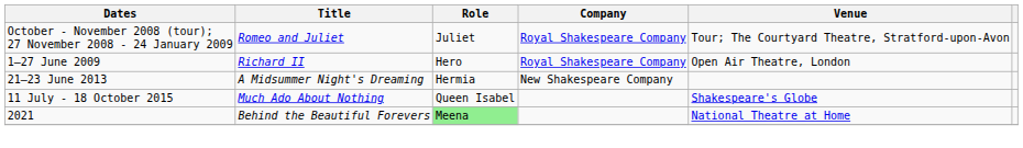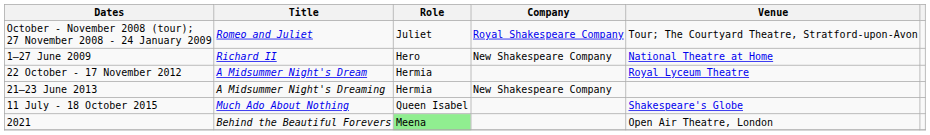 <table class="wikitable sortable">
 <tr>
 <th>Dates</th>
 <th>Title</th>
 <th>Role</th>
 <th>Company</th>
 <th>Venue</th>
 <th></th>
 </tr>
 <tr>
 <td>October - November 2008 (tour);<br>27 November 2008 - 24 January 2009</td>
 <td><em><a href='#'>Romeo and Juliet</a></em></td>
 <td>Juliet</td>
 <td><a href='#'>Royal Shakespeare Company</a></td>
 <td>Tour; The Courtyard Theatre, Stratford-upon-Avon</td>
 <td></td>
 </tr>
 <tr>
 <td>1–27 June 2009</td>
 <td><em><a href='#'>Richard II</a></em></td>
 <td>Hero</td>
-<td><a href='#'>Royal Shakespeare Company</a></td>
-<td>Open Air Theatre, London</td>
+<td>New Shakespeare Company</td>
+<td><a href='#'>National Theatre at Home</a></td>
+<td></td>
+</tr>
+<tr>
+<td>22 October - 17 November 2012</td>
+<td><em><a href='#'>A Midsummer Night's Dream</a></em></td>
+<td>Hermia</td>
+<td></td>
+<td><a href='#'>Royal Lyceum Theatre</a></td>
 <td></td>
 </tr>
 <tr>
 <td>21–23 June 2013</td>
 <td><em>A Midsummer Night's Dreaming</em></td>
 <td>Hermia</td>
 <td>New Shakespeare Company</td>
 <td></td>
 <td></td>
 </tr>
 <tr>
 <td>11 July - 18 October 2015</td>
 <td><em><a href='#'>Much Ado About Nothing</a></em></td>
 <td>Queen Isabel</td>
 <td></td>
 <td><a href='#'>Shakespeare's Globe</a></td>
 <td></td>
 </tr>
 <tr>
 <td>2021</td>
 <td><em>Behind the Beautiful Forevers</em></td>
 <td style="background: lightgreen;">Meena</td>
 <td></td>
-<td><a href='#'>National Theatre at Home</a></td>
+<td>Open Air Theatre, London</td>
 <td></td>
 </tr>
 <tr>
 </tr>
 </table>
